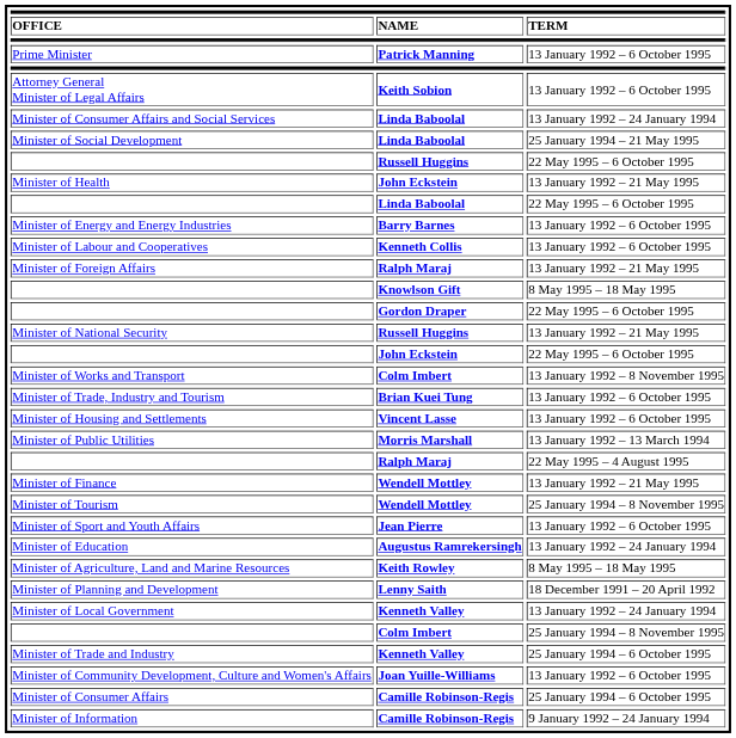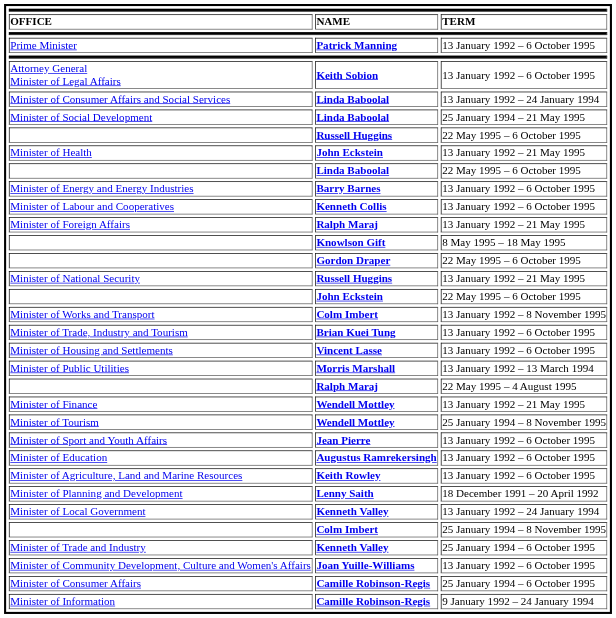 <table cellpadding="1" cellspacing="4" style="margin:3px; border:3px solid #000000;" align="center" border=1 style="border-collapse: collapse;">
 <tr>
 <th bgcolor="#000000" colspan="3"></th>
 </tr>
 <tr>
 <td align="left"><strong>OFFICE</strong></td>
 <td align="left"><strong>NAME</strong></td>
 <td align="left"><strong>TERM</strong></td>
 </tr>
 <tr>
 <th bgcolor="#000000" colspan="3"></th>
 </tr>
 <tr>
 <td align="left"><a href='#'>Prime Minister</a></td>
 <td align="left"><strong><a href='#'>Patrick Manning</a></strong></td>
 <td align="left">13 January 1992 – 6 October 1995</td>
 </tr>
 <tr>
 <th bgcolor="#000000" colspan="3"></th>
 </tr>
 <tr>
 <td align="left"><a href='#'>Attorney General</a><br><a href='#'>Minister of Legal Affairs</a></td>
 <td align="left"><strong><a href='#'>Keith Sobion</a></strong></td>
 <td align="left">13 January 1992 – 6 October 1995</td>
 </tr>
 <tr>
 <td align="left"><a href='#'>Minister of Consumer Affairs and Social Services</a></td>
 <td align="left"><strong><a href='#'>Linda Baboolal</a></strong></td>
 <td align="left">13 January 1992 – 24 January 1994</td>
 </tr>
 <tr>
 <td align="left"><a href='#'>Minister of Social Development</a></td>
 <td align="left"><strong><a href='#'>Linda Baboolal</a></strong></td>
 <td align="left">25 January 1994 – 21 May 1995</td>
 </tr>
 <tr>
 <td align="left"> </td>
 <td align="left"><strong><a href='#'>Russell Huggins</a></strong></td>
 <td align="left">22 May 1995 – 6 October 1995</td>
 </tr>
 <tr>
 <td align="left"><a href='#'>Minister of Health</a></td>
 <td align="left"><strong><a href='#'>John Eckstein</a></strong></td>
 <td align="left">13 January 1992 – 21 May 1995</td>
 </tr>
 <tr>
 <td align="left"> </td>
 <td align="left"><strong><a href='#'>Linda Baboolal</a></strong></td>
 <td align="left">22 May 1995 – 6 October 1995</td>
 </tr>
 <tr>
 <td align="left"><a href='#'>Minister of Energy and Energy Industries</a></td>
 <td align="left"><strong><a href='#'>Barry Barnes</a></strong></td>
 <td align="left">13 January 1992 – 6 October 1995</td>
 </tr>
 <tr>
 <td align="left"><a href='#'>Minister of Labour and Cooperatives</a></td>
 <td align="left"><strong><a href='#'>Kenneth Collis</a></strong></td>
 <td align="left">13 January 1992 – 6 October 1995</td>
 </tr>
 <tr>
 <td align="left"><a href='#'>Minister of Foreign Affairs</a></td>
 <td align="left"><strong><a href='#'>Ralph Maraj</a></strong></td>
 <td align="left">13 January 1992 – 21 May 1995</td>
 </tr>
 <tr>
 <td align="left"> </td>
 <td align="left"><strong><a href='#'>Knowlson Gift</a></strong></td>
 <td align="left">8 May 1995 – 18 May 1995</td>
 </tr>
 <tr>
 <td align="left"> </td>
 <td align="left"><strong><a href='#'>Gordon Draper</a></strong></td>
 <td align="left">22 May 1995 – 6 October 1995</td>
 </tr>
 <tr>
 <td align="left"><a href='#'>Minister of National Security</a></td>
 <td align="left"><strong><a href='#'>Russell Huggins</a></strong></td>
 <td align="left">13 January 1992 – 21 May 1995</td>
 </tr>
 <tr>
 <td align="left"> </td>
 <td align="left"><strong><a href='#'>John Eckstein</a></strong></td>
 <td align="left">22 May 1995 – 6 October 1995</td>
 </tr>
 <tr>
 <td align="left"><a href='#'>Minister of Works and Transport</a></td>
 <td align="left"><strong><a href='#'>Colm Imbert</a></strong></td>
 <td align="left">13 January 1992 – 8 November 1995</td>
 </tr>
 <tr>
 <td align="left"><a href='#'>Minister of Trade, Industry and Tourism</a></td>
 <td align="left"><strong><a href='#'>Brian Kuei Tung</a></strong></td>
 <td align="left">13 January 1992 – 6 October 1995</td>
 </tr>
 <tr>
 <td align="left"><a href='#'>Minister of Housing and Settlements</a></td>
 <td align="left"><strong><a href='#'>Vincent Lasse</a></strong></td>
 <td align="left">13 January 1992 – 6 October 1995</td>
 </tr>
 <tr>
 <td align="left"><a href='#'>Minister of Public Utilities</a></td>
 <td align="left"><strong><a href='#'>Morris Marshall</a></strong></td>
 <td align="left">13 January 1992 – 13 March 1994</td>
 </tr>
 <tr>
 <td align="left"> </td>
 <td align="left"><strong><a href='#'>Ralph Maraj</a></strong></td>
 <td align="left">22 May 1995 – 4 August 1995</td>
 </tr>
 <tr>
 <td align="left"><a href='#'>Minister of Finance</a></td>
 <td align="left"><strong><a href='#'>Wendell Mottley</a></strong></td>
 <td align="left">13 January 1992 – 21 May 1995</td>
 </tr>
 <tr>
 <td align="left"><a href='#'>Minister of Tourism</a></td>
 <td align="left"><strong><a href='#'>Wendell Mottley</a></strong></td>
 <td align="left">25 January 1994 – 8 November 1995</td>
 </tr>
 <tr>
 <td align="left"><a href='#'>Minister of Sport and Youth Affairs</a></td>
 <td align="left"><strong><a href='#'>Jean Pierre</a></strong></td>
 <td align="left">13 January 1992 – 6 October 1995</td>
 </tr>
 <tr>
 <td align="left"><a href='#'>Minister of Education</a></td>
 <td align="left"><strong><a href='#'>Augustus Ramrekersingh</a></strong></td>
-<td align="left">13 January 1992 – 24 January 1994</td>
+<td align="left">13 January 1992 – 6 October 1995</td>
 </tr>
 <tr>
 <td align="left"><a href='#'>Minister of Agriculture, Land and Marine Resources</a></td>
 <td align="left"><strong><a href='#'>Keith Rowley</a></strong></td>
-<td align="left">8 May 1995 – 18 May 1995</td>
+<td align="left">13 January 1992 – 6 October 1995</td>
 </tr>
 <tr>
 <td align="left"><a href='#'>Minister of Planning and Development</a></td>
 <td align="left"><strong><a href='#'>Lenny Saith</a></strong></td>
 <td align="left">18 December 1991 – 20 April 1992</td>
 </tr>
 <tr>
 <td align="left"><a href='#'>Minister of Local Government</a></td>
 <td align="left"><strong><a href='#'>Kenneth Valley</a></strong></td>
 <td align="left">13 January 1992 – 24 January 1994</td>
 </tr>
 <tr>
 <td align="left"> </td>
 <td align="left"><strong><a href='#'>Colm Imbert</a></strong></td>
 <td align="left">25 January 1994 – 8 November 1995</td>
 </tr>
 <tr>
 <td align="left"><a href='#'>Minister of Trade and Industry</a></td>
 <td align="left"><strong><a href='#'>Kenneth Valley</a></strong></td>
 <td align="left">25 January 1994 – 6 October 1995</td>
 </tr>
 <tr>
 <td align="left"><a href='#'>Minister of Community Development, Culture and Women's Affairs</a></td>
 <td align="left"><strong><a href='#'>Joan Yuille-Williams</a></strong></td>
 <td align="left">13 January 1992 – 6 October 1995</td>
 </tr>
 <tr>
 <td align="left"><a href='#'>Minister of Consumer Affairs</a></td>
 <td align="left"><strong><a href='#'>Camille Robinson-Regis</a></strong></td>
 <td align="left">25 January 1994 – 6 October 1995</td>
 </tr>
 <tr>
 <td align="left"><a href='#'>Minister of Information</a></td>
 <td align="left"><strong><a href='#'>Camille Robinson-Regis</a></strong></td>
 <td align="left">9 January 1992 – 24 January 1994</td>
 </tr>
 </table>
